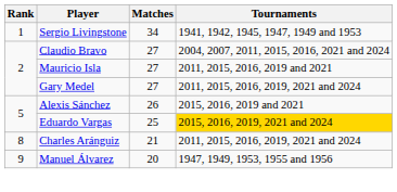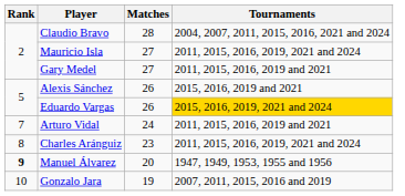 <table class="wikitable" style="text-align: left;">
 <tr>
 <th>Rank</th>
 <th>Player</th>
 <th>Matches</th>
 <th>Tournaments</th>
 </tr>
 <tr>
-<td align=center>1</td>
-<td><a href='#'>Sergio Livingstone</a></td>
-<td align=center>34</td>
-<td>1941, 1942, 1945, 1947, 1949 and 1953</td>
-</tr>
-<tr>
 <td rowspan=3 align=center>2</td>
 <td><a href='#'>Claudio Bravo</a></td>
-<td align=center>27</td>
+<td align=center>28</td>
 <td>2004, 2007, 2011, 2015, 2016, 2021 and 2024</td>
 </tr>
 <tr>
 <td><a href='#'>Mauricio Isla</a></td>
 <td align=center>27</td>
-<td>2011, 2015, 2016, 2019 and 2021</td>
+<td>2011, 2015, 2016, 2019, 2021 and 2024</td>
 </tr>
 <tr>
 <td><a href='#'>Gary Medel</a></td>
 <td align=center>27</td>
-<td>2011, 2015, 2016, 2019, 2021 and 2024</td>
+<td>2011, 2015, 2016, 2019 and 2021</td>
 </tr>
 <tr>
 <td rowspan=2 align=center>5</td>
 <td><a href='#'>Alexis Sánchez</a></td>
 <td align=center>26</td>
 <td>2015, 2016, 2019 and 2021</td>
 </tr>
 <tr>
 <td><a href='#'>Eduardo Vargas</a></td>
-<td align=center>25</td>
+<td align=center>26</td>
 <td style="background: gold;">2015, 2016, 2019, 2021 and 2024</td>
+</tr>
+<tr>
+<td align=center>7</td>
+<td><a href='#'>Arturo Vidal</a></td>
+<td align=center>24</td>
+<td>2011, 2015, 2016, 2019 and 2021</td>
 </tr>
 <tr>
 <td align=center>8</td>
 <td><a href='#'>Charles Aránguiz</a></td>
-<td align=center>21</td>
+<td align=center>23</td>
 <td>2011, 2015, 2016, 2019, 2021 and 2024</td>
 </tr>
 <tr>
-<td align=center>9</td>
+<td align=center><strong>9</strong></td>
 <td><a href='#'>Manuel Álvarez</a></td>
 <td align=center>20</td>
 <td>1947, 1949, 1953, 1955 and 1956</td>
 </tr>
+<tr>
+<td align=center>10</td>
+<td><a href='#'>Gonzalo Jara</a></td>
+<td align=center>19</td>
+<td>2007, 2011, 2015, 2016 and 2019</td>
+</tr>
 </table>
